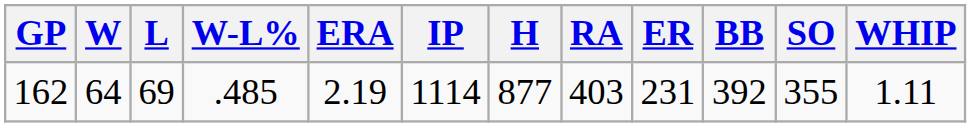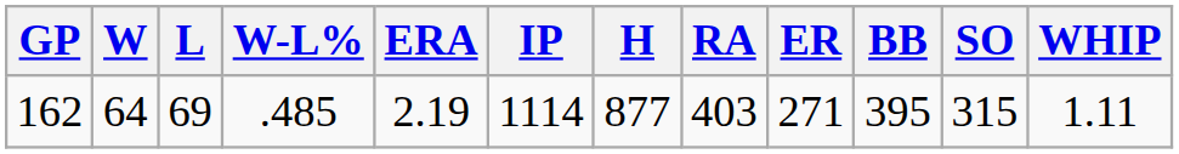 <table class="wikitable">
 <tr>
 <th><a href='#'>GP</a></th>
 <th><a href='#'>W</a></th>
 <th><a href='#'>L</a></th>
 <th><a href='#'>W-L%</a></th>
 <th><a href='#'>ERA</a></th>
 <th><a href='#'>IP</a></th>
 <th><a href='#'>H</a></th>
 <th><a href='#'>RA</a></th>
 <th><a href='#'>ER</a></th>
 <th><a href='#'>BB</a></th>
 <th><a href='#'>SO</a></th>
 <th><a href='#'>WHIP</a></th>
 </tr>
 <tr align=center>
 <td>162</td>
 <td>64</td>
 <td>69</td>
 <td>.485</td>
 <td>2.19</td>
 <td>1114</td>
 <td>877</td>
 <td>403</td>
-<td>231</td>
-<td>392</td>
-<td>355</td>
+<td>271</td>
+<td>395</td>
+<td>315</td>
 <td>1.11</td>
 </tr>
 </table>
